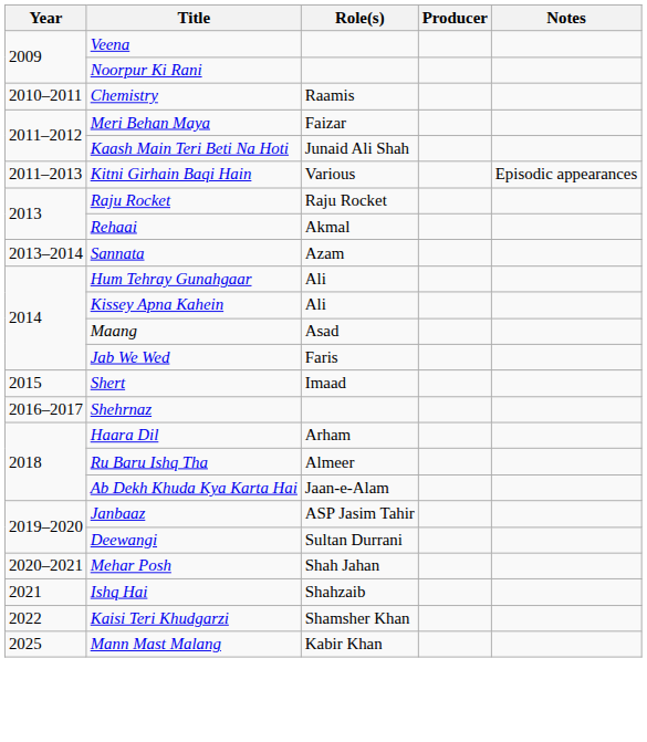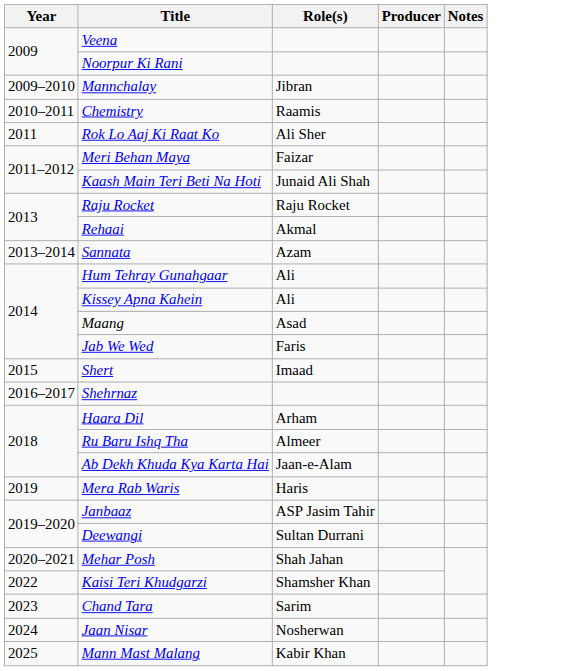 <table class="wikitable sortable">
 <tr>
 <th>Year</th>
 <th>Title</th>
 <th>Role(s)</th>
 <th>Producer</th>
 <th>Notes</th>
 </tr>
 <tr>
 <td rowspan="2">2009</td>
 <td><em><a href='#'>Veena</a></em></td>
 <td></td>
 <td></td>
 </tr>
 <tr>
 <td><em><a href='#'>Noorpur Ki Rani</a></em></td>
 <td></td>
 <td></td>
 <td></td>
 </tr>
 <tr>
+<td>2009–2010</td>
+<td><em><a href='#'>Mannchalay</a></em></td>
+<td>Jibran</td>
+<td></td>
+<td></td>
+</tr>
+<tr>
 <td>2010–2011</td>
 <td><em><a href='#'>Chemistry</a></em></td>
 <td>Raamis</td>
+<td></td>
+<td></td>
+</tr>
+<tr>
+<td>2011</td>
+<td><em><a href='#'>Rok Lo Aaj Ki Raat Ko</a></em></td>
+<td>Ali Sher</td>
 <td></td>
 <td></td>
 </tr>
 <tr>
 <td rowspan=2>2011–2012</td>
 <td><em><a href='#'>Meri Behan Maya</a></em></td>
 <td>Faizar</td>
 <td></td>
 <td></td>
 </tr>
 <tr>
 <td><em><a href='#'>Kaash Main Teri Beti Na Hoti</a></em></td>
 <td>Junaid Ali Shah</td>
 <td></td>
 <td></td>
-</tr>
-<tr>
-<td>2011–2013</td>
-<td><em><a href='#'>Kitni Girhain Baqi Hain</a></em></td>
-<td>Various</td>
-<td></td>
-<td>Episodic appearances</td>
 </tr>
 <tr>
 <td rowspan=2>2013</td>
 <td><em><a href='#'>Raju Rocket</a></em></td>
 <td>Raju Rocket</td>
 <td></td>
 </tr>
 <tr>
 <td><em><a href='#'>Rehaai</a></em></td>
 <td>Akmal</td>
 <td></td>
 <td></td>
 </tr>
 <tr>
 <td>2013–2014</td>
 <td><em><a href='#'>Sannata</a></em></td>
 <td>Azam</td>
 <td></td>
 <td></td>
 </tr>
 <tr>
 <td rowspan=4>2014</td>
 <td><em><a href='#'>Hum Tehray Gunahgaar</a></em></td>
 <td>Ali</td>
 <td></td>
 <td></td>
 </tr>
 <tr>
 <td><em><a href='#'>Kissey Apna Kahein</a></em></td>
 <td>Ali</td>
 <td></td>
 </tr>
 <tr>
 <td><em>Maang</em></td>
 <td>Asad</td>
 <td></td>
 <td></td>
 </tr>
 <tr>
 <td><em><a href='#'>Jab We Wed</a></em></td>
 <td>Faris</td>
 <td></td>
 <td></td>
 </tr>
 <tr>
 <td>2015</td>
 <td><em><a href='#'>Shert</a></em></td>
 <td>Imaad</td>
 <td></td>
 <td></td>
 </tr>
 <tr>
 <td>2016–2017</td>
 <td><em><a href='#'>Shehrnaz</a></em></td>
 <td></td>
 <td></td>
 </tr>
 <tr>
 <td rowspan="3">2018</td>
 <td><em><a href='#'>Haara Dil</a></em></td>
 <td>Arham</td>
 <td></td>
 <td></td>
 </tr>
 <tr>
 <td><em><a href='#'>Ru Baru Ishq Tha</a></em></td>
 <td>Almeer</td>
 <td></td>
 <td></td>
 </tr>
 <tr>
 <td><em><a href='#'>Ab Dekh Khuda Kya Karta Hai</a></em></td>
 <td>Jaan-e-Alam</td>
 <td></td>
 <td></td>
 </tr>
 <tr>
+<td>2019</td>
+<td><em><a href='#'>Mera Rab Waris</a></em></td>
+<td>Haris</td>
+<td></td>
+<td></td>
+</tr>
+<tr>
 <td rowspan="2">2019–2020</td>
 <td><em><a href='#'>Janbaaz</a></em></td>
 <td>ASP Jasim Tahir</td>
 <td></td>
 <td></td>
 </tr>
 <tr>
 <td><em><a href='#'>Deewangi</a></em></td>
 <td>Sultan Durrani</td>
 <td></td>
 <td></td>
 </tr>
 <tr>
 <td>2020–2021</td>
 <td><em><a href='#'>Mehar Posh</a></em></td>
 <td>Shah Jahan</td>
 <td></td>
 </tr>
 <tr>
-<td>2021</td>
-<td><em><a href='#'>Ishq Hai</a></em></td>
-<td>Shahzaib</td>
+<td>2022</td>
+<td><em><a href='#'>Kaisi Teri Khudgarzi</a></em></td>
+<td>Shamsher Khan</td>
+<td></td>
+</tr>
+<tr>
+<td>2023</td>
+<td><em><a href='#'>Chand Tara</a></em></td>
+<td>Sarim</td>
 <td></td>
 <td></td>
 </tr>
 <tr>
-<td>2022</td>
-<td><em><a href='#'>Kaisi Teri Khudgarzi</a></em></td>
-<td>Shamsher Khan</td>
+<td>2024</td>
+<td><em><a href='#'>Jaan Nisar</a></em></td>
+<td>Nosherwan</td>
+<td></td>
 <td></td>
 </tr>
 <tr>
 <td>2025</td>
 <td><em><a href='#'>Mann Mast Malang</a></em></td>
 <td>Kabir Khan</td>
 <td></td>
 <td></td>
 </tr>
 </table>
